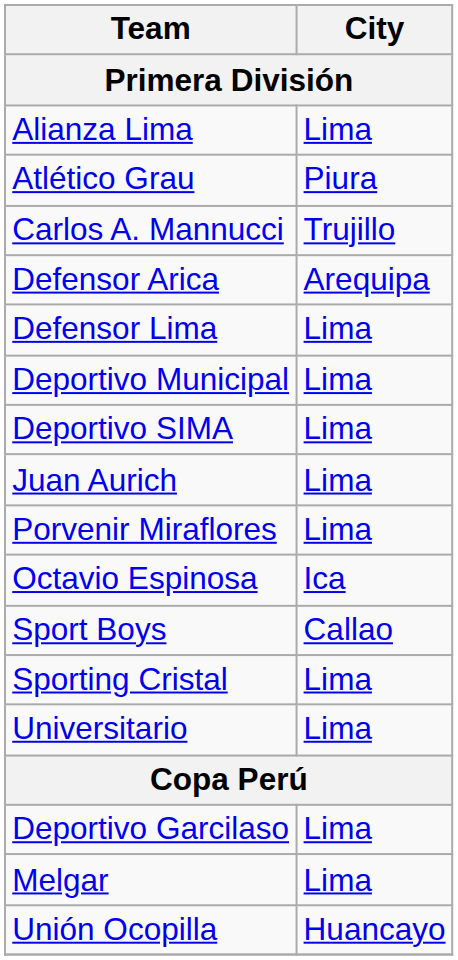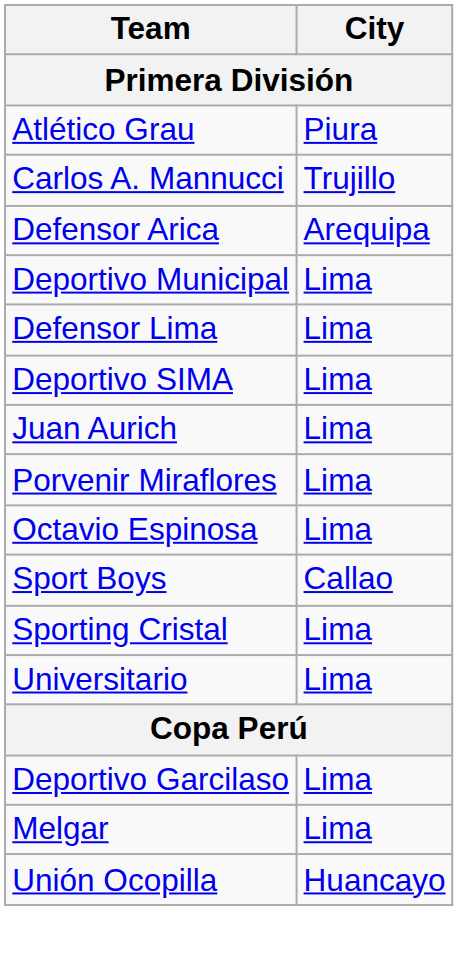 <table class="wikitable sortable">
 <tr>
 <th>Team</th>
 <th>City</th>
 </tr>
 <tr>
 <th colspan=2>Primera División</th>
-</tr>
-<tr>
-<td><a href='#'>Alianza Lima</a></td>
-<td><a href='#'>Lima</a></td>
 </tr>
 <tr>
 <td><a href='#'>Atlético Grau</a></td>
 <td><a href='#'>Piura</a></td>
 </tr>
 <tr>
 <td><a href='#'>Carlos A. Mannucci</a></td>
 <td><a href='#'>Trujillo</a></td>
 </tr>
 <tr>
 <td><a href='#'>Defensor Arica</a></td>
 <td><a href='#'>Arequipa</a></td>
 </tr>
 <tr>
-<td><a href='#'>Defensor Lima</a></td>
+<td><a href='#'>Deportivo Municipal</a></td>
 <td><a href='#'>Lima</a></td>
 </tr>
 <tr>
-<td><a href='#'>Deportivo Municipal</a></td>
+<td><a href='#'>Defensor Lima</a></td>
 <td><a href='#'>Lima</a></td>
 </tr>
 <tr>
 <td><a href='#'>Deportivo SIMA</a></td>
 <td><a href='#'>Lima</a></td>
 </tr>
 <tr>
 <td><a href='#'>Juan Aurich</a></td>
 <td><a href='#'>Lima</a></td>
 </tr>
 <tr>
 <td><a href='#'>Porvenir Miraflores</a></td>
 <td><a href='#'>Lima</a></td>
 </tr>
 <tr>
 <td><a href='#'>Octavio Espinosa</a></td>
-<td><a href='#'>Ica</a></td>
+<td><a href='#'>Lima</a></td>
 </tr>
 <tr>
 <td><a href='#'>Sport Boys</a></td>
 <td><a href='#'>Callao</a></td>
 </tr>
 <tr>
 <td><a href='#'>Sporting Cristal</a></td>
 <td><a href='#'>Lima</a></td>
 </tr>
 <tr>
 <td><a href='#'>Universitario</a></td>
 <td><a href='#'>Lima</a></td>
 </tr>
 <tr>
 <th colspan=2>Copa Perú</th>
 </tr>
 <tr>
 <td><a href='#'>Deportivo Garcilaso</a></td>
 <td><a href='#'>Lima</a></td>
 </tr>
 <tr>
 <td><a href='#'>Melgar</a></td>
 <td><a href='#'>Lima</a></td>
 </tr>
 <tr>
 <td><a href='#'>Unión Ocopilla</a></td>
 <td><a href='#'>Huancayo</a></td>
 </tr>
 <tr>
 </tr>
 </table>
